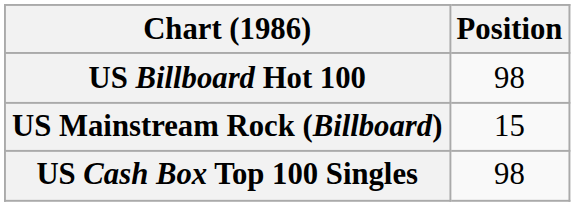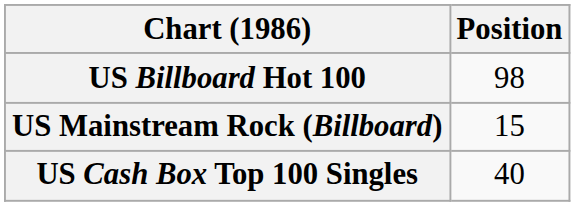 <table class="wikitable sortable plainrowheaders" style="text-align:center">
 <tr>
 <th scope="col">Chart (1986)</th>
 <th scope="col">Position</th>
 </tr>
 <tr>
 <th scope="row">US <em>Billboard</em> Hot 100</th>
 <td>98</td>
 </tr>
 <tr>
 <th scope="row">US Mainstream Rock (<em>Billboard</em>)</th>
 <td>15</td>
 </tr>
 <tr>
 <th scope="row">US <em>Cash Box</em> Top 100 Singles</th>
-<td>98</td>
+<td>40</td>
 </tr>
 </table>
